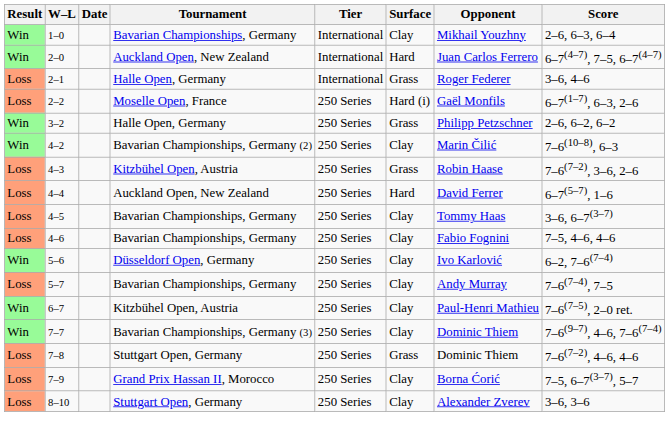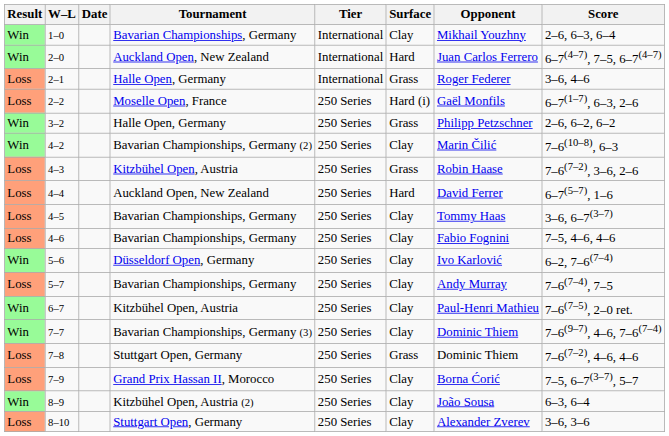 <table class="sortable wikitable">
 <tr>
 <th>Result</th>
 <th class="unsortable">W–L</th>
 <th>Date</th>
 <th>Tournament</th>
 <th>Tier</th>
 <th>Surface</th>
 <th>Opponent</th>
 <th class="unsortable">Score</th>
 </tr>
 <tr>
 <td style="background:#98fb98;">Win</td>
 <td><small>1–0</small></td>
 <td><a href='#'></a></td>
 <td><a href='#'>Bavarian Championships</a>, Germany</td>
 <td>International</td>
 <td>Clay</td>
 <td> <a href='#'>Mikhail Youzhny</a></td>
 <td>2–6, 6–3, 6–4</td>
 </tr>
 <tr>
 <td style="background:#98fb98;">Win</td>
 <td><small>2–0</small></td>
 <td><a href='#'></a></td>
 <td><a href='#'>Auckland Open</a>, New Zealand</td>
 <td>International</td>
 <td>Hard</td>
 <td> <a href='#'>Juan Carlos Ferrero</a></td>
 <td>6–7<sup>(4–7)</sup>, 7–5, 6–7<sup>(4–7)</sup></td>
 </tr>
 <tr>
 <td style="background:#ffa07a;">Loss</td>
 <td><small>2–1</small></td>
 <td><a href='#'></a></td>
 <td><a href='#'>Halle Open</a>, Germany</td>
 <td>International</td>
 <td>Grass</td>
 <td> <a href='#'>Roger Federer</a></td>
 <td>3–6, 4–6</td>
 </tr>
 <tr>
 <td style="background:#ffa07a;">Loss</td>
 <td><small>2–2</small></td>
 <td><a href='#'></a></td>
 <td><a href='#'>Moselle Open</a>, France</td>
 <td>250 Series</td>
 <td>Hard (i)</td>
 <td> <a href='#'>Gaël Monfils</a></td>
 <td>6–7<sup>(1–7)</sup>, 6–3, 2–6</td>
 </tr>
 <tr>
 <td style="background:#98fb98;">Win</td>
 <td><small>3–2</small></td>
 <td><a href='#'></a></td>
 <td>Halle Open, Germany</td>
 <td>250 Series</td>
 <td>Grass</td>
 <td> <a href='#'>Philipp Petzschner</a></td>
 <td>2–6, 6–2, 6–2</td>
 </tr>
 <tr>
 <td style="background:#98fb98;">Win</td>
 <td><small>4–2</small></td>
 <td><a href='#'></a></td>
 <td>Bavarian Championships, Germany <small>(2)</small></td>
 <td>250 Series</td>
 <td>Clay</td>
 <td> <a href='#'>Marin Čilić</a></td>
 <td>7–6<sup>(10–8)</sup>, 6–3</td>
 </tr>
 <tr>
 <td style="background:#ffa07a;">Loss</td>
 <td><small>4–3</small></td>
 <td><a href='#'></a></td>
 <td><a href='#'>Kitzbühel Open</a>, Austria</td>
 <td>250 Series</td>
 <td>Grass</td>
 <td> <a href='#'>Robin Haase</a></td>
 <td>7–6<sup>(7–2)</sup>, 3–6, 2–6</td>
 </tr>
 <tr>
 <td style="background:#ffa07a;">Loss</td>
 <td><small>4–4</small></td>
 <td><a href='#'></a></td>
 <td>Auckland Open, New Zealand</td>
 <td>250 Series</td>
 <td>Hard</td>
 <td> <a href='#'>David Ferrer</a></td>
 <td>6–7<sup>(5–7)</sup>, 1–6</td>
 </tr>
 <tr>
 <td style="background:#ffa07a;">Loss</td>
 <td><small>4–5</small></td>
 <td><a href='#'></a></td>
 <td>Bavarian Championships, Germany</td>
 <td>250 Series</td>
 <td>Clay</td>
 <td> <a href='#'>Tommy Haas</a></td>
 <td>3–6, 6–7<sup>(3–7)</sup></td>
 </tr>
 <tr>
 <td style="background:#ffa07a;">Loss</td>
 <td><small>4–6</small></td>
 <td><a href='#'></a></td>
 <td>Bavarian Championships, Germany</td>
 <td>250 Series</td>
 <td>Clay</td>
 <td> <a href='#'>Fabio Fognini</a></td>
 <td>7–5, 4–6, 4–6</td>
 </tr>
 <tr>
 <td style="background:#98fb98;">Win</td>
 <td><small>5–6</small></td>
 <td><a href='#'></a></td>
 <td><a href='#'>Düsseldorf Open</a>, Germany</td>
 <td>250 Series</td>
 <td>Clay</td>
 <td> <a href='#'>Ivo Karlović</a></td>
 <td>6–2, 7–6<sup>(7–4)</sup></td>
 </tr>
 <tr>
 <td style="background:#ffa07a;">Loss</td>
 <td><small>5–7</small></td>
 <td><a href='#'></a></td>
 <td>Bavarian Championships, Germany</td>
 <td>250 Series</td>
 <td>Clay</td>
 <td> <a href='#'>Andy Murray</a></td>
 <td>7–6<sup>(7–4)</sup>, 7–5</td>
 </tr>
 <tr>
 <td style="background:#98fb98;">Win</td>
 <td><small>6–7</small></td>
 <td><a href='#'></a></td>
 <td>Kitzbühel Open, Austria</td>
 <td>250 Series</td>
 <td>Clay</td>
 <td> <a href='#'>Paul-Henri Mathieu</a></td>
 <td>7–6<sup>(7–5)</sup>, 2–0 ret.</td>
 </tr>
 <tr>
 <td style="background:#98fb98;">Win</td>
 <td><small>7–7</small></td>
 <td><a href='#'></a></td>
 <td>Bavarian Championships, Germany <small>(3)</small></td>
 <td>250 Series</td>
 <td>Clay</td>
 <td> <a href='#'>Dominic Thiem</a></td>
 <td>7–6<sup>(9–7)</sup>, 4–6, 7–6<sup>(7–4)</sup></td>
 </tr>
 <tr>
 <td style="background:#ffa07a;">Loss</td>
 <td><small>7–8</small></td>
 <td><a href='#'></a></td>
 <td>Stuttgart Open, Germany</td>
 <td>250 Series</td>
 <td>Grass</td>
 <td> Dominic Thiem</td>
 <td>7–6<sup>(7–2)</sup>, 4–6, 4–6</td>
 </tr>
 <tr>
 <td style="background:#ffa07a;">Loss</td>
 <td><small>7–9</small></td>
 <td><a href='#'></a></td>
 <td><a href='#'>Grand Prix Hassan II</a>, Morocco</td>
 <td>250 Series</td>
 <td>Clay</td>
 <td> <a href='#'>Borna Ćorić</a></td>
 <td>7–5, 6–7<sup>(3–7)</sup>, 5–7</td>
 </tr>
 <tr>
+<td style="background:#98fb98;">Win</td>
+<td><small>8–9</small></td>
+<td><a href='#'></a></td>
+<td>Kitzbühel Open, Austria <small>(2)</small></td>
+<td>250 Series</td>
+<td>Clay</td>
+<td> <a href='#'>João Sousa</a></td>
+<td>6–3, 6–4</td>
+</tr>
+<tr>
 <td style="background:#ffa07a;">Loss</td>
 <td><small>8–10</small></td>
 <td><a href='#'></a></td>
 <td><a href='#'>Stuttgart Open</a>, Germany</td>
 <td>250 Series</td>
 <td>Clay</td>
 <td> <a href='#'>Alexander Zverev</a></td>
 <td>3–6, 3–6</td>
 </tr>
 </table>
